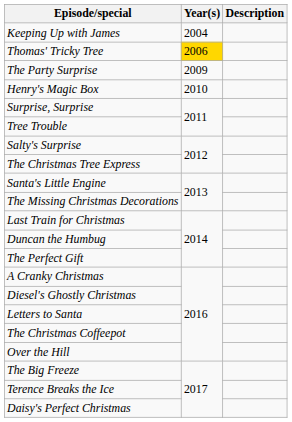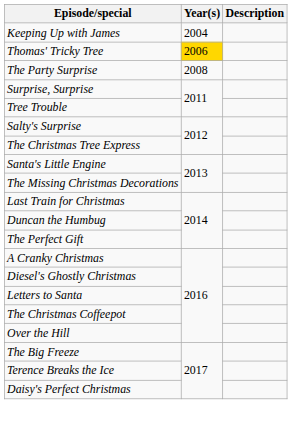 <table class="wikitable sortable">
 <tr>
 <th>Episode/special</th>
 <th>Year(s)</th>
 <th>Description</th>
 </tr>
 <tr>
 <td><em>Keeping Up with James</em></td>
 <td>2004</td>
 <td></td>
 </tr>
 <tr>
 <td><em>Thomas' Tricky Tree</em></td>
 <td style="background: gold;">2006</td>
 <td></td>
 </tr>
 <tr>
 <td><em>The Party Surprise</em></td>
-<td>2009</td>
-<td></td>
-</tr>
-<tr>
-<td><em>Henry's Magic Box</em></td>
-<td>2010</td>
+<td>2008</td>
 <td></td>
 </tr>
 <tr>
 <td><em>Surprise, Surprise</em></td>
 <td rowspan="2">2011</td>
 <td></td>
 </tr>
 <tr>
 <td><em>Tree Trouble</em></td>
 <td></td>
 </tr>
 <tr>
 <td><em>Salty's Surprise</em></td>
 <td rowspan="2">2012</td>
 <td></td>
 </tr>
 <tr>
 <td><em>The Christmas Tree Express</em></td>
 <td></td>
 </tr>
 <tr>
 <td><em>Santa's Little Engine</em></td>
 <td rowspan="2">2013</td>
 <td></td>
 </tr>
 <tr>
 <td><em>The Missing Christmas Decorations</em></td>
 <td></td>
 </tr>
 <tr>
 <td><em>Last Train for Christmas</em></td>
 <td rowspan="3">2014</td>
 <td></td>
 </tr>
 <tr>
 <td><em>Duncan the Humbug</em></td>
 <td></td>
 </tr>
 <tr>
 <td><em>The Perfect Gift</em></td>
 <td></td>
 </tr>
 <tr>
 <td><em>A Cranky Christmas</em></td>
 <td rowspan="5">2016</td>
 <td></td>
 </tr>
 <tr>
 <td><em>Diesel's Ghostly Christmas</em></td>
 <td></td>
 </tr>
 <tr>
 <td><em>Letters to Santa</em></td>
 <td></td>
 </tr>
 <tr>
 <td><em>The Christmas Coffeepot</em></td>
 <td></td>
 </tr>
 <tr>
 <td><em>Over the Hill</em></td>
 <td></td>
 </tr>
 <tr>
 <td><em>The Big Freeze</em></td>
 <td rowspan="3">2017</td>
 <td></td>
 </tr>
 <tr>
 <td><em>Terence Breaks the Ice</em></td>
 <td></td>
 </tr>
 <tr>
 <td><em>Daisy's Perfect Christmas</em></td>
 <td></td>
 </tr>
 </table>
